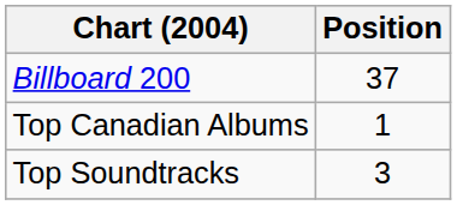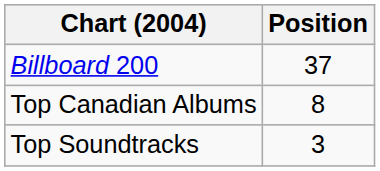 <table class="wikitable">
 <tr>
 <th>Chart (2004)</th>
 <th>Position</th>
 </tr>
 <tr>
 <td><a href='#'><em>Billboard</em> 200</a></td>
 <td align="center">37</td>
 </tr>
 <tr>
 <td>Top Canadian Albums</td>
-<td align="center">1</td>
+<td align="center">8</td>
 </tr>
 <tr>
 <td>Top Soundtracks</td>
 <td align="center">3</td>
 </tr>
 </table>
